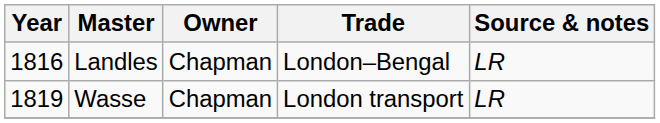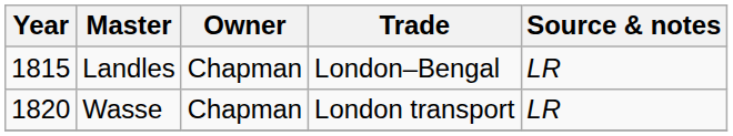 <table class="sortable wikitable">
 <tr>
 <th>Year</th>
 <th>Master</th>
 <th>Owner</th>
 <th>Trade</th>
 <th>Source & notes</th>
 </tr>
 <tr>
-<td>1816</td>
+<td>1815</td>
 <td>Landles</td>
 <td>Chapman</td>
 <td>London–Bengal</td>
 <td><em>LR</em></td>
 </tr>
 <tr>
-<td>1819</td>
+<td>1820</td>
 <td>Wasse</td>
 <td>Chapman</td>
 <td>London transport</td>
 <td><em>LR</em></td>
 </tr>
 <tr>
 </tr>
 </table>
